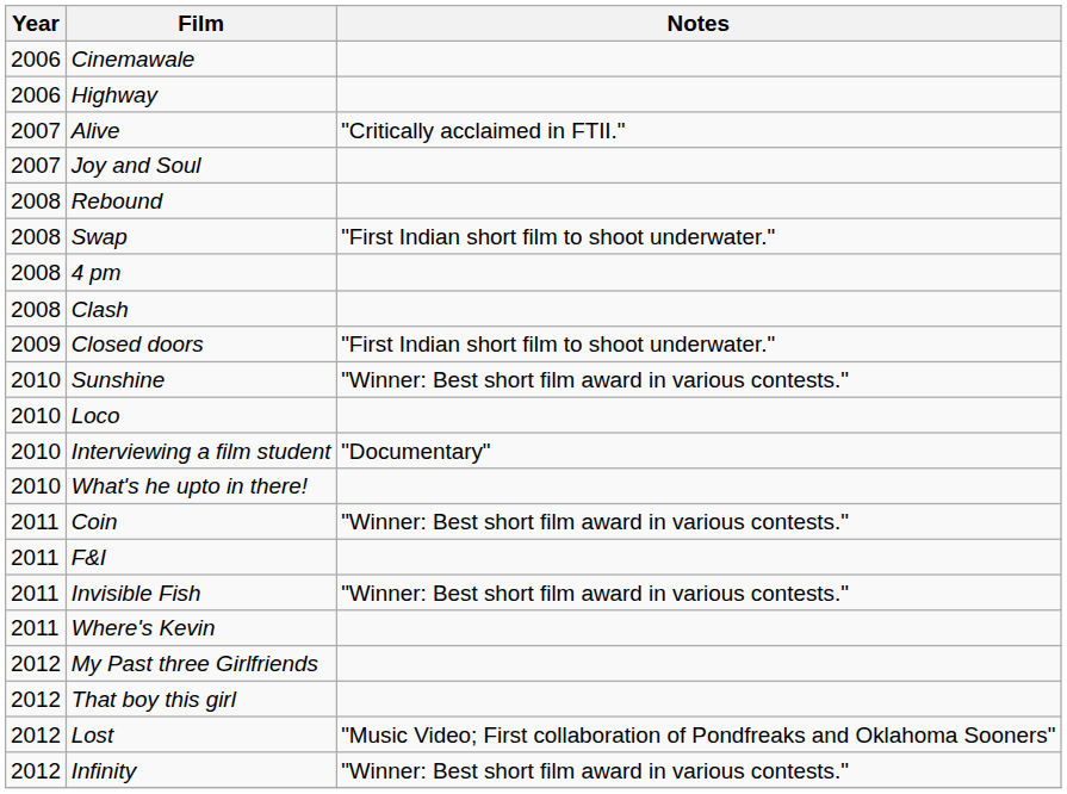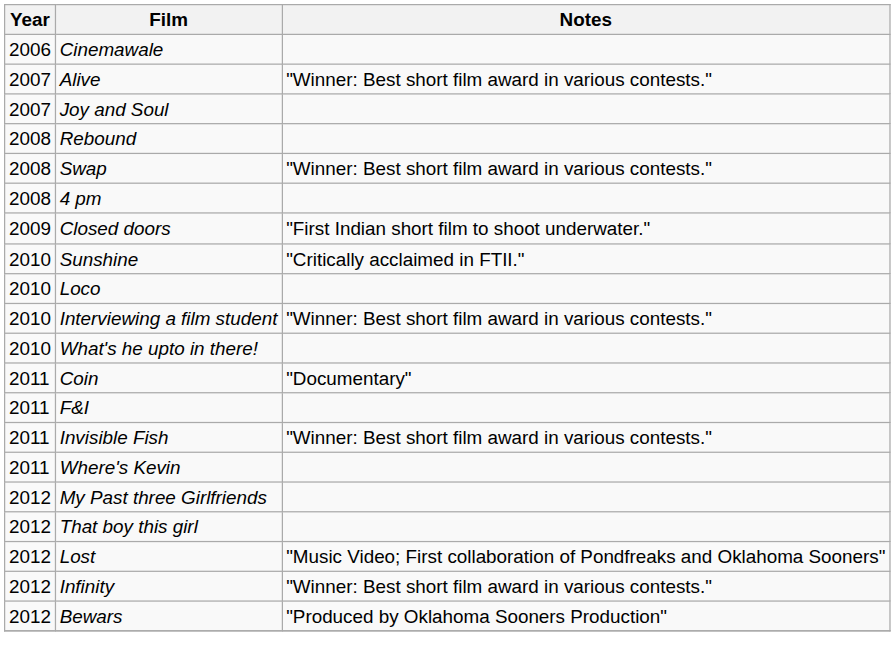 <table class="wikitable sortable" style="font-size: 95%;">
 <tr>
 <th>Year</th>
 <th>Film</th>
 <th>Notes</th>
 </tr>
 <tr>
 <td>2006</td>
 <td><em>Cinemawale</em></td>
 <td></td>
 </tr>
 <tr>
-<td>2006</td>
-<td><em>Highway</em></td>
-<td></td>
-</tr>
-<tr>
 <td>2007</td>
 <td><em>Alive</em></td>
-<td>"Critically acclaimed in FTII."</td>
+<td>"Winner: Best short film award in various contests."</td>
 </tr>
 <tr>
 <td>2007</td>
 <td><em>Joy and Soul</em></td>
 <td></td>
 </tr>
 <tr>
 <td>2008</td>
 <td><em>Rebound</em></td>
 <td></td>
 </tr>
 <tr>
 <td>2008</td>
 <td><em>Swap</em></td>
-<td>"First Indian short film to shoot underwater."</td>
+<td>"Winner: Best short film award in various contests."</td>
 </tr>
 <tr>
 <td>2008</td>
 <td><em>4 pm</em></td>
-<td></td>
-</tr>
-<tr>
-<td>2008</td>
-<td><em>Clash</em></td>
 <td></td>
 </tr>
 <tr>
 <td>2009</td>
 <td><em>Closed doors</em></td>
 <td>"First Indian short film to shoot underwater."</td>
 </tr>
 <tr>
 <td>2010</td>
 <td><em>Sunshine</em></td>
-<td>"Winner: Best short film award in various contests."</td>
+<td>"Critically acclaimed in FTII."</td>
 </tr>
 <tr>
 <td>2010</td>
 <td><em>Loco</em></td>
 <td></td>
 </tr>
 <tr>
 <td>2010</td>
 <td><em>Interviewing a film student</em></td>
-<td>"Documentary"</td>
+<td>"Winner: Best short film award in various contests."</td>
 </tr>
 <tr>
 <td>2010</td>
 <td><em>What's he upto in there!</em></td>
 <td></td>
 </tr>
 <tr>
 <td>2011</td>
 <td><em>Coin</em></td>
-<td>"Winner: Best short film award in various contests."</td>
+<td>"Documentary"</td>
 </tr>
 <tr>
 <td>2011</td>
 <td><em>F&I</em></td>
 <td></td>
 </tr>
 <tr>
 <td>2011</td>
 <td><em>Invisible Fish</em></td>
 <td>"Winner: Best short film award in various contests."</td>
 </tr>
 <tr>
 <td>2011</td>
 <td><em>Where's Kevin</em></td>
 <td></td>
 </tr>
 <tr>
 <td>2012</td>
 <td><em>My Past three Girlfriends</em></td>
 <td></td>
 </tr>
 <tr>
 <td>2012</td>
 <td><em>That boy this girl</em></td>
 <td></td>
 </tr>
 <tr>
 <td>2012</td>
 <td><em>Lost</em></td>
 <td>"Music Video; First collaboration of Pondfreaks and Oklahoma Sooners"</td>
 </tr>
 <tr>
 <td>2012</td>
 <td><em>Infinity</em></td>
 <td>"Winner: Best short film award in various contests."</td>
 </tr>
 <tr>
+<td>2012</td>
+<td><em>Bewars</em></td>
+<td>"Produced by Oklahoma Sooners Production"</td>
+</tr>
+<tr>
 </tr>
 </table>
